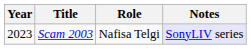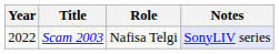 <table class="wikitable sortable">
 <tr>
 <th>Year</th>
 <th>Title</th>
 <th>Role</th>
 <th>Notes</th>
 </tr>
 <tr>
-<td>2023</td>
+<td>2022</td>
 <td><em><a href='#'>Scam 2003</a></em></td>
 <td>Nafisa Telgi</td>
 <td style="background: lavender;"><a href='#'>SonyLIV</a> series</td>
 </tr>
 </table>
